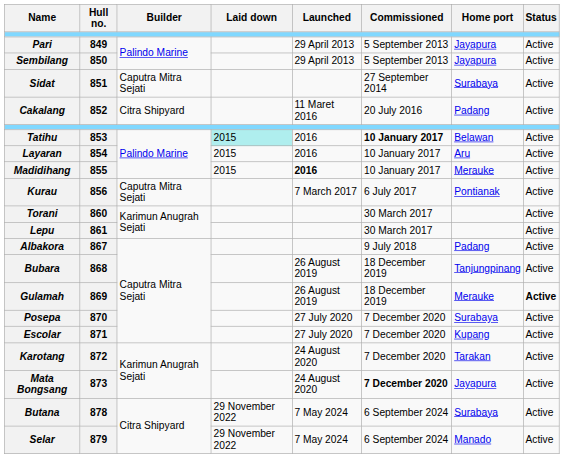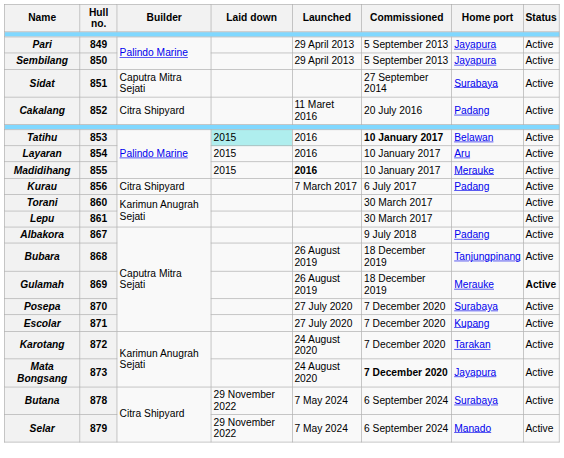 <table class="wikitable sortable plainrowheaders">
 <tr>
 <th scope="col">Name</th>
 <th scope="col">Hull no.</th>
 <th scope="col">Builder</th>
 <th scope="col">Laid down</th>
 <th scope="col">Launched</th>
 <th scope="col">Commissioned</th>
 <th scope="col">Home port</th>
 <th scope="col">Status</th>
 </tr>
 <tr>
 <td colspan=8 style="background: #80D8FF;"></td>
 </tr>
 <tr>
 <th scope="row"><em>Pari</em></th>
 <th scope="row">849</th>
 <td rowspan="2"><a href='#'>Palindo Marine</a></td>
 <td></td>
 <td>29 April 2013</td>
 <td>5 September 2013</td>
 <td><a href='#'>Jayapura</a></td>
 <td>Active</td>
 </tr>
 <tr>
 <th scope="row"><em>Sembilang</em></th>
 <th scope="row">850</th>
 <td></td>
 <td>29 April 2013</td>
 <td>5 September 2013</td>
 <td><a href='#'>Jayapura</a></td>
 <td>Active</td>
 </tr>
 <tr>
 <th scope="row"><em>Sidat</em></th>
 <th scope="row">851</th>
 <td>Caputra Mitra Sejati</td>
 <td></td>
 <td></td>
 <td>27 September 2014</td>
 <td><a href='#'>Surabaya</a></td>
 <td>Active</td>
 </tr>
 <tr>
 <th scope="row"><em>Cakalang</em></th>
 <th scope="row">852</th>
 <td>Citra Shipyard</td>
 <td></td>
 <td>11 Maret 2016</td>
 <td>20 July 2016</td>
 <td><a href='#'>Padang</a></td>
 <td>Active</td>
 </tr>
 <tr>
 <td colspan=8 style="background: #80D8FF;"></td>
 </tr>
 <tr>
 <th scope="row"><em>Tatihu</em></th>
 <th scope="row">853</th>
 <td rowspan="3"><a href='#'>Palindo Marine</a></td>
 <td style="background: paleturquoise;">2015</td>
 <td>2016</td>
 <td><strong>10 January 2017</strong></td>
 <td><a href='#'>Belawan</a></td>
 <td>Active</td>
 </tr>
 <tr>
 <th scope="row"><em>Layaran</em></th>
 <th scope="row">854</th>
 <td>2015</td>
 <td>2016</td>
 <td>10 January 2017</td>
 <td><a href='#'>Aru</a></td>
 <td>Active</td>
 </tr>
 <tr>
 <th scope="row"><em>Madidihang</em></th>
 <th scope="row">855</th>
 <td>2015</td>
 <td><strong>2016</strong></td>
 <td>10 January 2017</td>
 <td><a href='#'>Merauke</a></td>
 <td>Active</td>
 </tr>
 <tr>
 <th scope="row"><em>Kurau</em></th>
 <th scope="row">856</th>
-<td>Caputra Mitra Sejati</td>
+<td>Citra Shipyard</td>
 <td></td>
 <td>7 March 2017</td>
 <td>6 July 2017</td>
-<td><a href='#'>Pontianak</a></td>
+<td><a href='#'>Padang</a></td>
 <td>Active</td>
 </tr>
 <tr>
 <th scope="row"><em>Torani</em></th>
 <th scope="row">860</th>
 <td rowspan="2">Karimun Anugrah Sejati</td>
 <td></td>
 <td></td>
 <td>30 March 2017</td>
 <td></td>
 <td>Active</td>
 </tr>
 <tr>
 <th scope="row"><em>Lepu</em></th>
 <th scope="row">861</th>
 <td></td>
 <td></td>
 <td>30 March 2017</td>
 <td></td>
 <td>Active</td>
 </tr>
 <tr>
 <th scope="row"><em>Albakora</em></th>
 <th scope="row">867</th>
 <td rowspan="5">Caputra Mitra Sejati</td>
 <td></td>
 <td></td>
 <td>9 July 2018</td>
 <td><a href='#'>Padang</a></td>
 <td>Active</td>
 </tr>
 <tr>
 <th scope="row"><em>Bubara</em></th>
 <th scope="row">868</th>
 <td></td>
 <td>26 August 2019</td>
 <td>18 December 2019</td>
 <td><a href='#'>Tanjungpinang</a></td>
 <td>Active</td>
 </tr>
 <tr>
 <th scope="row"><em>Gulamah</em></th>
 <th scope="row">869</th>
 <td></td>
 <td>26 August 2019</td>
 <td>18 December 2019</td>
 <td><a href='#'>Merauke</a></td>
 <td><strong>Active</strong></td>
 </tr>
 <tr>
 <th scope="row"><em>Posepa</em></th>
 <th scope="row">870</th>
 <td></td>
 <td>27 July 2020</td>
 <td>7 December 2020</td>
 <td><a href='#'>Surabaya</a></td>
 <td>Active</td>
 </tr>
 <tr>
 <th scope="row"><em>Escolar</em></th>
 <th scope="row">871</th>
 <td></td>
 <td>27 July 2020</td>
 <td>7 December 2020</td>
 <td><a href='#'>Kupang</a></td>
 <td>Active</td>
 </tr>
 <tr>
 <th scope="row"><em>Karotang</em></th>
 <th scope="row">872</th>
 <td rowspan="2">Karimun Anugrah Sejati</td>
 <td></td>
 <td>24 August 2020</td>
 <td>7 December 2020</td>
 <td><a href='#'>Tarakan</a></td>
 <td>Active</td>
 </tr>
 <tr>
 <th scope="row"><em>Mata Bongsang</em></th>
 <th scope="row">873</th>
 <td></td>
 <td>24 August 2020</td>
 <td><strong>7 December 2020</strong></td>
 <td><a href='#'>Jayapura</a></td>
 <td>Active</td>
 </tr>
 <tr>
 <th scope="row"><em>Butana</em></th>
 <th scope="row">878</th>
 <td rowspan="2">Citra Shipyard</td>
 <td>29 November 2022</td>
 <td>7 May 2024</td>
 <td>6 September 2024</td>
 <td><a href='#'>Surabaya</a></td>
 <td>Active</td>
 </tr>
 <tr>
 <th scope="row"><em>Selar</em></th>
 <th scope="row">879</th>
 <td>29 November 2022</td>
 <td>7 May 2024</td>
 <td>6 September 2024</td>
 <td><a href='#'>Manado</a></td>
 <td>Active</td>
 </tr>
 </table>
